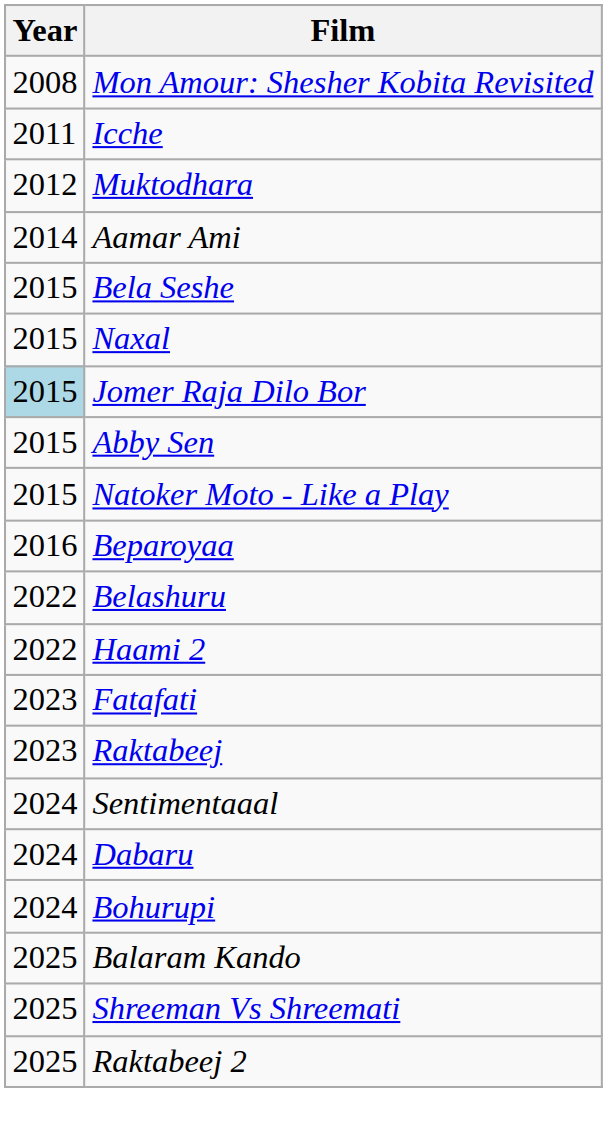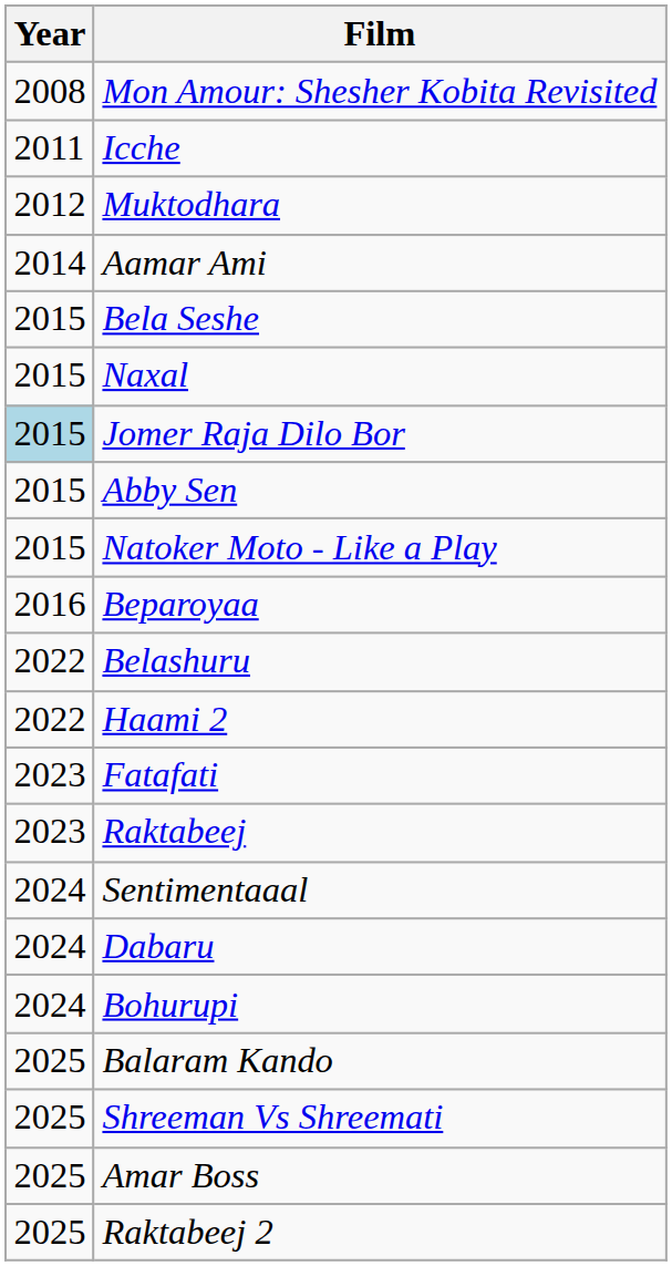 <table class="wikitable sortable">
 <tr>
 <th>Year</th>
 <th>Film</th>
 </tr>
 <tr>
 <td>2008</td>
 <td><em><a href='#'>Mon Amour: Shesher Kobita Revisited</a></em></td>
 </tr>
 <tr>
 <td>2011</td>
 <td><em><a href='#'>Icche</a></em></td>
 </tr>
 <tr>
 <td>2012</td>
 <td><em><a href='#'>Muktodhara</a></em></td>
 </tr>
 <tr>
 <td>2014</td>
 <td><em>Aamar Ami</em></td>
 </tr>
 <tr>
 <td>2015</td>
 <td><em><a href='#'>Bela Seshe</a></em></td>
 </tr>
 <tr>
 <td>2015</td>
 <td><em><a href='#'>Naxal</a></em></td>
 </tr>
 <tr>
 <td style="background: lightblue;">2015</td>
 <td><em><a href='#'>Jomer Raja Dilo Bor</a></em></td>
 </tr>
 <tr>
 <td>2015</td>
 <td><em><a href='#'>Abby Sen</a></em></td>
 </tr>
 <tr>
 <td>2015</td>
 <td><em><a href='#'>Natoker Moto - Like a Play</a></em></td>
 </tr>
 <tr>
 <td>2016</td>
 <td><em><a href='#'>Beparoyaa</a></em></td>
 </tr>
 <tr>
 <td>2022</td>
 <td><em><a href='#'>Belashuru</a></em></td>
 </tr>
 <tr>
 <td>2022</td>
 <td><em><a href='#'>Haami 2</a></em></td>
 </tr>
 <tr>
 <td>2023</td>
 <td><em><a href='#'>Fatafati</a></em></td>
 </tr>
 <tr>
 <td>2023</td>
 <td><em><a href='#'>Raktabeej</a></em></td>
 </tr>
 <tr>
 <td>2024</td>
 <td><em>Sentimentaaal</em></td>
 </tr>
 <tr>
 <td>2024</td>
 <td><em><a href='#'>Dabaru</a></em></td>
 </tr>
 <tr>
 <td>2024</td>
 <td><em><a href='#'>Bohurupi</a></em></td>
 </tr>
 <tr>
 <td>2025</td>
 <td><em>Balaram Kando</em></td>
 </tr>
 <tr>
 <td>2025</td>
 <td><em><a href='#'>Shreeman Vs Shreemati</a></em></td>
 </tr>
 <tr>
 <td>2025</td>
+<td><em>Amar Boss</em></td>
+</tr>
+<tr>
+<td>2025</td>
 <td><em>Raktabeej 2</em></td>
 </tr>
 </table>
